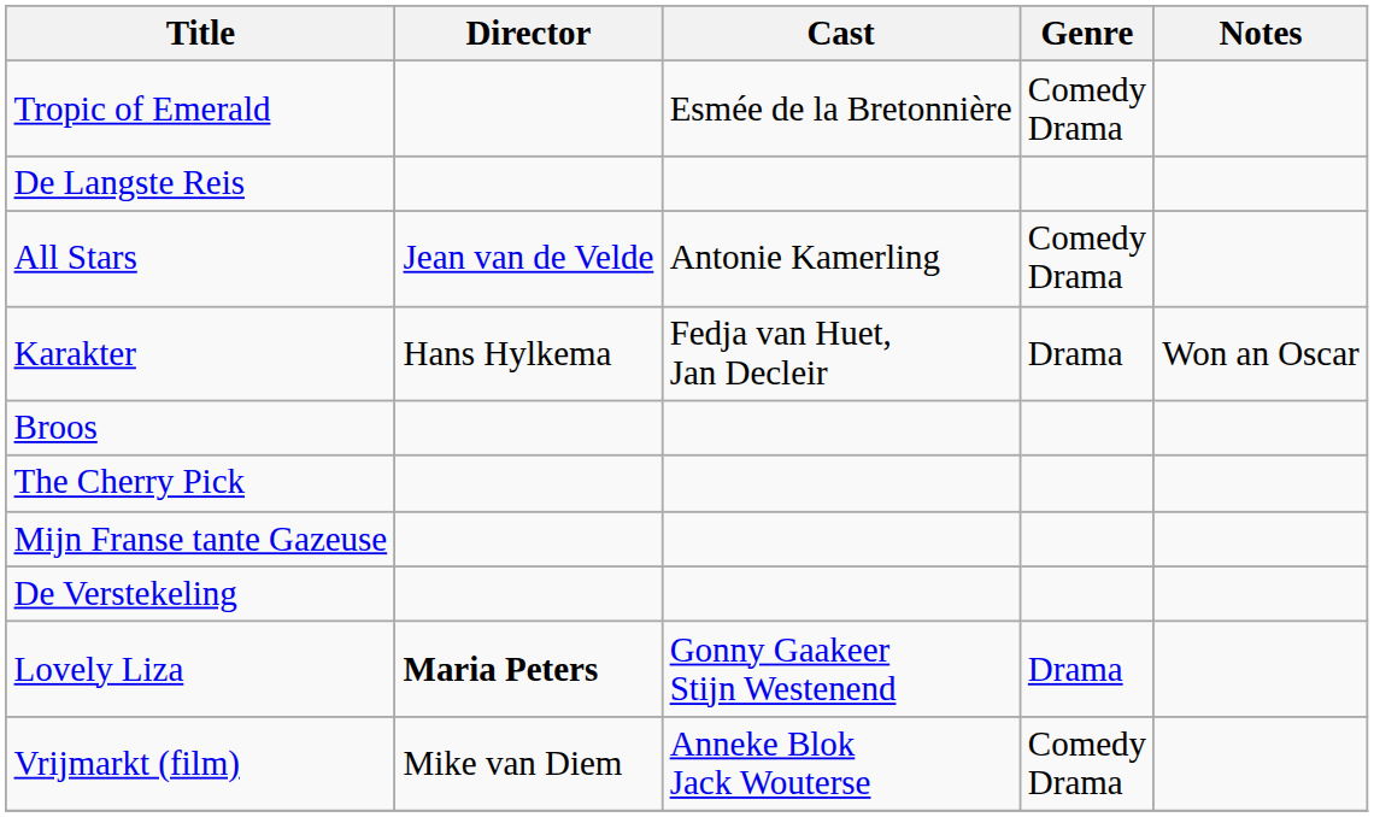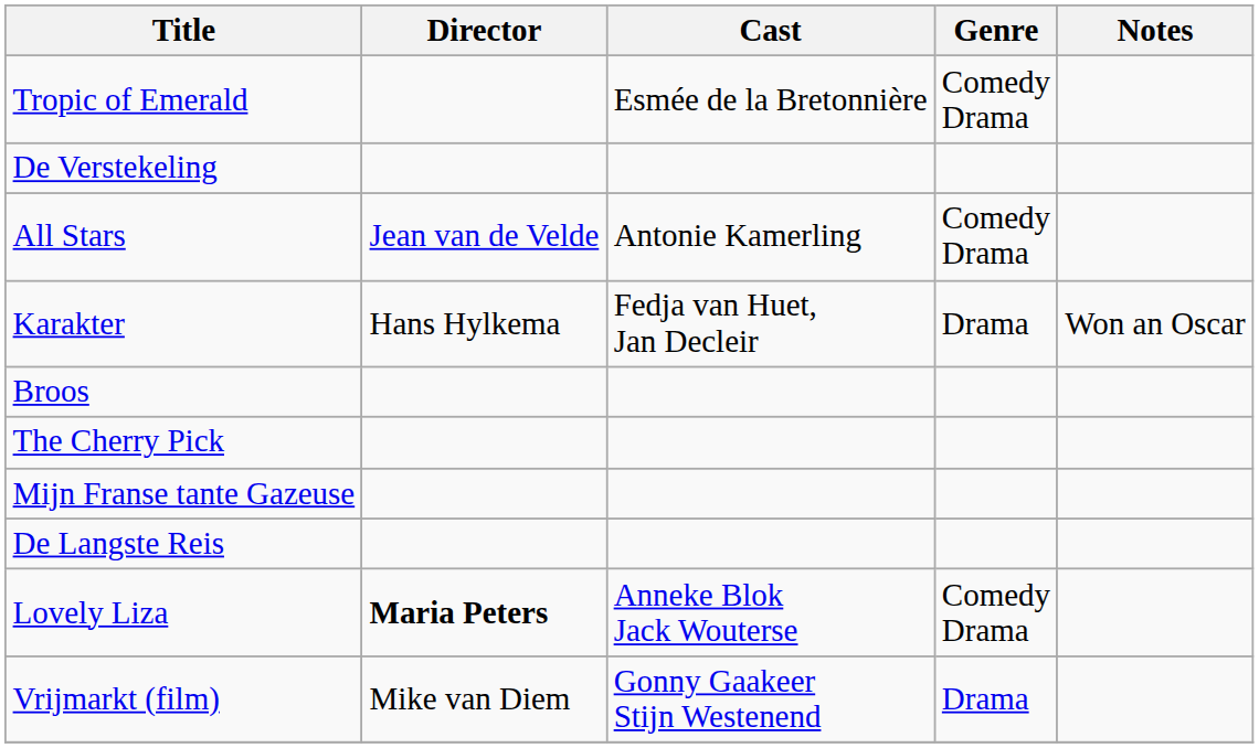 <table class="wikitable">
 <tr>
 <th>Title</th>
 <th>Director</th>
 <th>Cast</th>
 <th>Genre</th>
 <th>Notes</th>
 </tr>
 <tr>
 <td><a href='#'>Tropic of Emerald</a></td>
 <td></td>
 <td>Esmée de la Bretonnière</td>
 <td>Comedy<br>Drama</td>
 <td></td>
 </tr>
 <tr>
-<td><a href='#'>De Langste Reis</a></td>
+<td><a href='#'>De Verstekeling</a></td>
 <td></td>
 <td></td>
 <td></td>
 <td></td>
 </tr>
 <tr>
 <td><a href='#'>All Stars</a></td>
 <td><a href='#'>Jean van de Velde</a></td>
 <td>Antonie Kamerling</td>
 <td>Comedy<br>Drama</td>
 <td></td>
 </tr>
 <tr>
 <td><a href='#'>Karakter</a></td>
 <td>Hans Hylkema</td>
 <td>Fedja van Huet,<br>Jan Decleir</td>
 <td>Drama</td>
 <td>Won an Oscar</td>
 </tr>
 <tr>
 <td><a href='#'>Broos</a></td>
 <td></td>
 <td></td>
 <td></td>
 <td></td>
 </tr>
 <tr>
 <td><a href='#'>The Cherry Pick</a></td>
 <td></td>
 <td></td>
 <td></td>
 <td></td>
 </tr>
 <tr>
 <td><a href='#'>Mijn Franse tante Gazeuse</a></td>
 <td></td>
 <td></td>
 <td></td>
 <td></td>
 </tr>
 <tr>
-<td><a href='#'>De Verstekeling</a></td>
+<td><a href='#'>De Langste Reis</a></td>
 <td></td>
 <td></td>
 <td></td>
 <td></td>
 </tr>
 <tr>
 <td><a href='#'>Lovely Liza</a></td>
 <td><strong>Maria Peters</strong></td>
+<td><a href='#'>Anneke Blok</a><br><a href='#'>Jack Wouterse</a></td>
+<td>Comedy<br>Drama</td>
+<td></td>
+</tr>
+<tr>
+<td><a href='#'>Vrijmarkt (film)</a></td>
+<td>Mike van Diem</td>
 <td><a href='#'>Gonny Gaakeer</a><br><a href='#'>Stijn Westenend</a></td>
 <td><a href='#'>Drama</a></td>
 <td></td>
 </tr>
 <tr>
-<td><a href='#'>Vrijmarkt (film)</a></td>
-<td>Mike van Diem</td>
-<td><a href='#'>Anneke Blok</a><br><a href='#'>Jack Wouterse</a></td>
-<td>Comedy<br>Drama</td>
-<td></td>
-</tr>
-<tr>
 </tr>
 </table>
